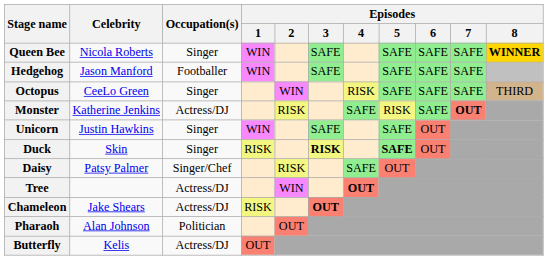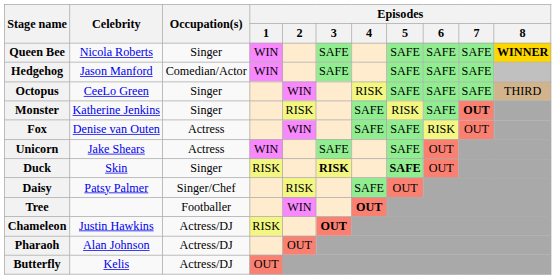 <table class="wikitable" style="text-align:center; ">
 <tr>
 <th rowspan=2>Stage name</th>
 <th rowspan=2>Celebrity</th>
 <th rowspan=2>Occupation(s)</th>
 <th colspan="8">Episodes</th>
 </tr>
 <tr>
 <th rowspan="1">1</th>
 <th rowspan="1">2</th>
 <th rowspan="1">3</th>
 <th rowspan="1">4</th>
 <th rowspan="1">5</th>
 <th rowspan="1">6</th>
 <th rowspan="1">7</th>
 <th rowspan="1">8</th>
 </tr>
 <tr>
 <th>Queen Bee</th>
 <td><a href='#'>Nicola Roberts</a></td>
 <td>Singer</td>
 <td bgcolor="#F888FD">WIN</td>
 <td bgcolor="#FFEBCD"></td>
 <td bgcolor="lightgreen">SAFE</td>
 <td bgcolor="#FFEBCD"></td>
 <td bgcolor="lightgreen">SAFE</td>
 <td bgcolor="lightgreen">SAFE</td>
 <td bgcolor="lightgreen">SAFE</td>
 <td bgcolor=gold><strong>WINNER</strong></td>
 </tr>
 <tr>
 <th>Hedgehog</th>
 <td><a href='#'>Jason Manford</a></td>
-<td>Footballer</td>
+<td>Comedian/Actor</td>
 <td bgcolor="#F888FD">WIN</td>
 <td bgcolor="#FFEBCD"></td>
 <td bgcolor="lightgreen">SAFE</td>
 <td bgcolor="#FFEBCD"></td>
 <td bgcolor="lightgreen">SAFE</td>
 <td bgcolor="lightgreen">SAFE</td>
 <td bgcolor="lightgreen">SAFE</td>
 <td bgcolor=silver></td>
 </tr>
 <tr>
 <th>Octopus</th>
 <td><a href='#'>CeeLo Green</a></td>
 <td>Singer</td>
 <td bgcolor="#FFEBCD"></td>
 <td bgcolor="#F888FD">WIN</td>
 <td bgcolor="#FFEBCD"></td>
 <td bgcolor="#F3F781">RISK</td>
 <td bgcolor="lightgreen">SAFE</td>
 <td bgcolor="lightgreen">SAFE</td>
 <td bgcolor="lightgreen">SAFE</td>
 <td bgcolor=tan>THIRD</td>
 </tr>
 <tr>
 <th>Monster</th>
 <td><a href='#'>Katherine Jenkins</a></td>
-<td>Actress/DJ</td>
+<td>Singer</td>
 <td bgcolor="#FFEBCD"></td>
 <td bgcolor="#F3F781">RISK</td>
 <td bgcolor="#FFEBCD"></td>
 <td bgcolor="lightgreen">SAFE</td>
 <td bgcolor="#F3F781">RISK</td>
 <td bgcolor="lightgreen">SAFE</td>
 <td bgcolor=salmon><strong>OUT</strong></td>
 <td bgcolor=darkgrey colspan="1"></td>
 </tr>
 <tr>
+<th>Fox</th>
+<td><a href='#'>Denise van Outen</a></td>
+<td>Actress</td>
+<td bgcolor="#FFEBCD"></td>
+<td bgcolor="#F888FD">WIN</td>
+<td bgcolor="#FFEBCD"></td>
+<td bgcolor="lightgreen">SAFE</td>
+<td bgcolor="lightgreen">SAFE</td>
+<td bgcolor="#F3F781">RISK</td>
+<td bgcolor=salmon>OUT</td>
+<td bgcolor=darkgrey colspan="1"></td>
+</tr>
+<tr>
 <th>Unicorn</th>
-<td><a href='#'>Justin Hawkins</a></td>
-<td>Singer</td>
+<td><a href='#'>Jake Shears</a></td>
+<td>Actress</td>
 <td bgcolor="#F888FD">WIN</td>
 <td bgcolor="#FFEBCD"></td>
 <td bgcolor="lightgreen">SAFE</td>
 <td bgcolor="#FFEBCD"></td>
 <td bgcolor="lightgreen">SAFE</td>
 <td bgcolor=salmon>OUT</td>
 <td bgcolor=darkgrey colspan="2"></td>
 </tr>
 <tr>
 <th>Duck</th>
 <td><a href='#'>Skin</a></td>
 <td>Singer</td>
 <td bgcolor="#F3F781">RISK</td>
 <td bgcolor="#FFEBCD"></td>
 <td bgcolor="#F3F781"><strong>RISK</strong></td>
 <td bgcolor="#FFEBCD"></td>
 <td bgcolor="lightgreen"><strong>SAFE</strong></td>
 <td bgcolor=salmon>OUT</td>
 <td bgcolor=darkgrey colspan="2"></td>
 </tr>
 <tr>
 <th>Daisy</th>
 <td><a href='#'>Patsy Palmer</a></td>
 <td>Singer/Chef</td>
 <td bgcolor="#FFEBCD"></td>
 <td bgcolor="#F3F781">RISK</td>
 <td bgcolor="#FFEBCD"></td>
 <td bgcolor="lightgreen">SAFE</td>
 <td bgcolor=salmon>OUT</td>
 <td bgcolor=darkgrey colspan="3"></td>
 </tr>
 <tr>
 <th>Tree</th>
 <td></td>
-<td>Actress/DJ</td>
+<td>Footballer</td>
 <td bgcolor="#FFEBCD"></td>
 <td bgcolor="#F888FD">WIN</td>
 <td bgcolor="#FFEBCD"></td>
 <td bgcolor=salmon><strong>OUT</strong></td>
 <td bgcolor=darkgrey colspan="4"></td>
 </tr>
 <tr>
 <th>Chameleon</th>
-<td><a href='#'>Jake Shears</a></td>
+<td><a href='#'>Justin Hawkins</a></td>
 <td>Actress/DJ</td>
 <td bgcolor="#F3F781">RISK</td>
 <td bgcolor="#FFEBCD"></td>
 <td bgcolor=salmon><strong>OUT</strong></td>
 <td bgcolor=darkgrey colspan="5"></td>
 </tr>
 <tr>
 <th>Pharaoh</th>
 <td><a href='#'>Alan Johnson</a></td>
-<td>Politician</td>
+<td>Actress/DJ</td>
 <td bgcolor="#FFEBCD"></td>
 <td bgcolor=salmon>OUT</td>
 <td bgcolor=darkgrey colspan="6"></td>
 </tr>
 <tr>
 <th>Butterfly</th>
 <td><a href='#'>Kelis</a></td>
 <td>Actress/DJ</td>
 <td bgcolor=salmon>OUT</td>
 <td bgcolor=darkgrey colspan="7"></td>
 </tr>
 </table>
